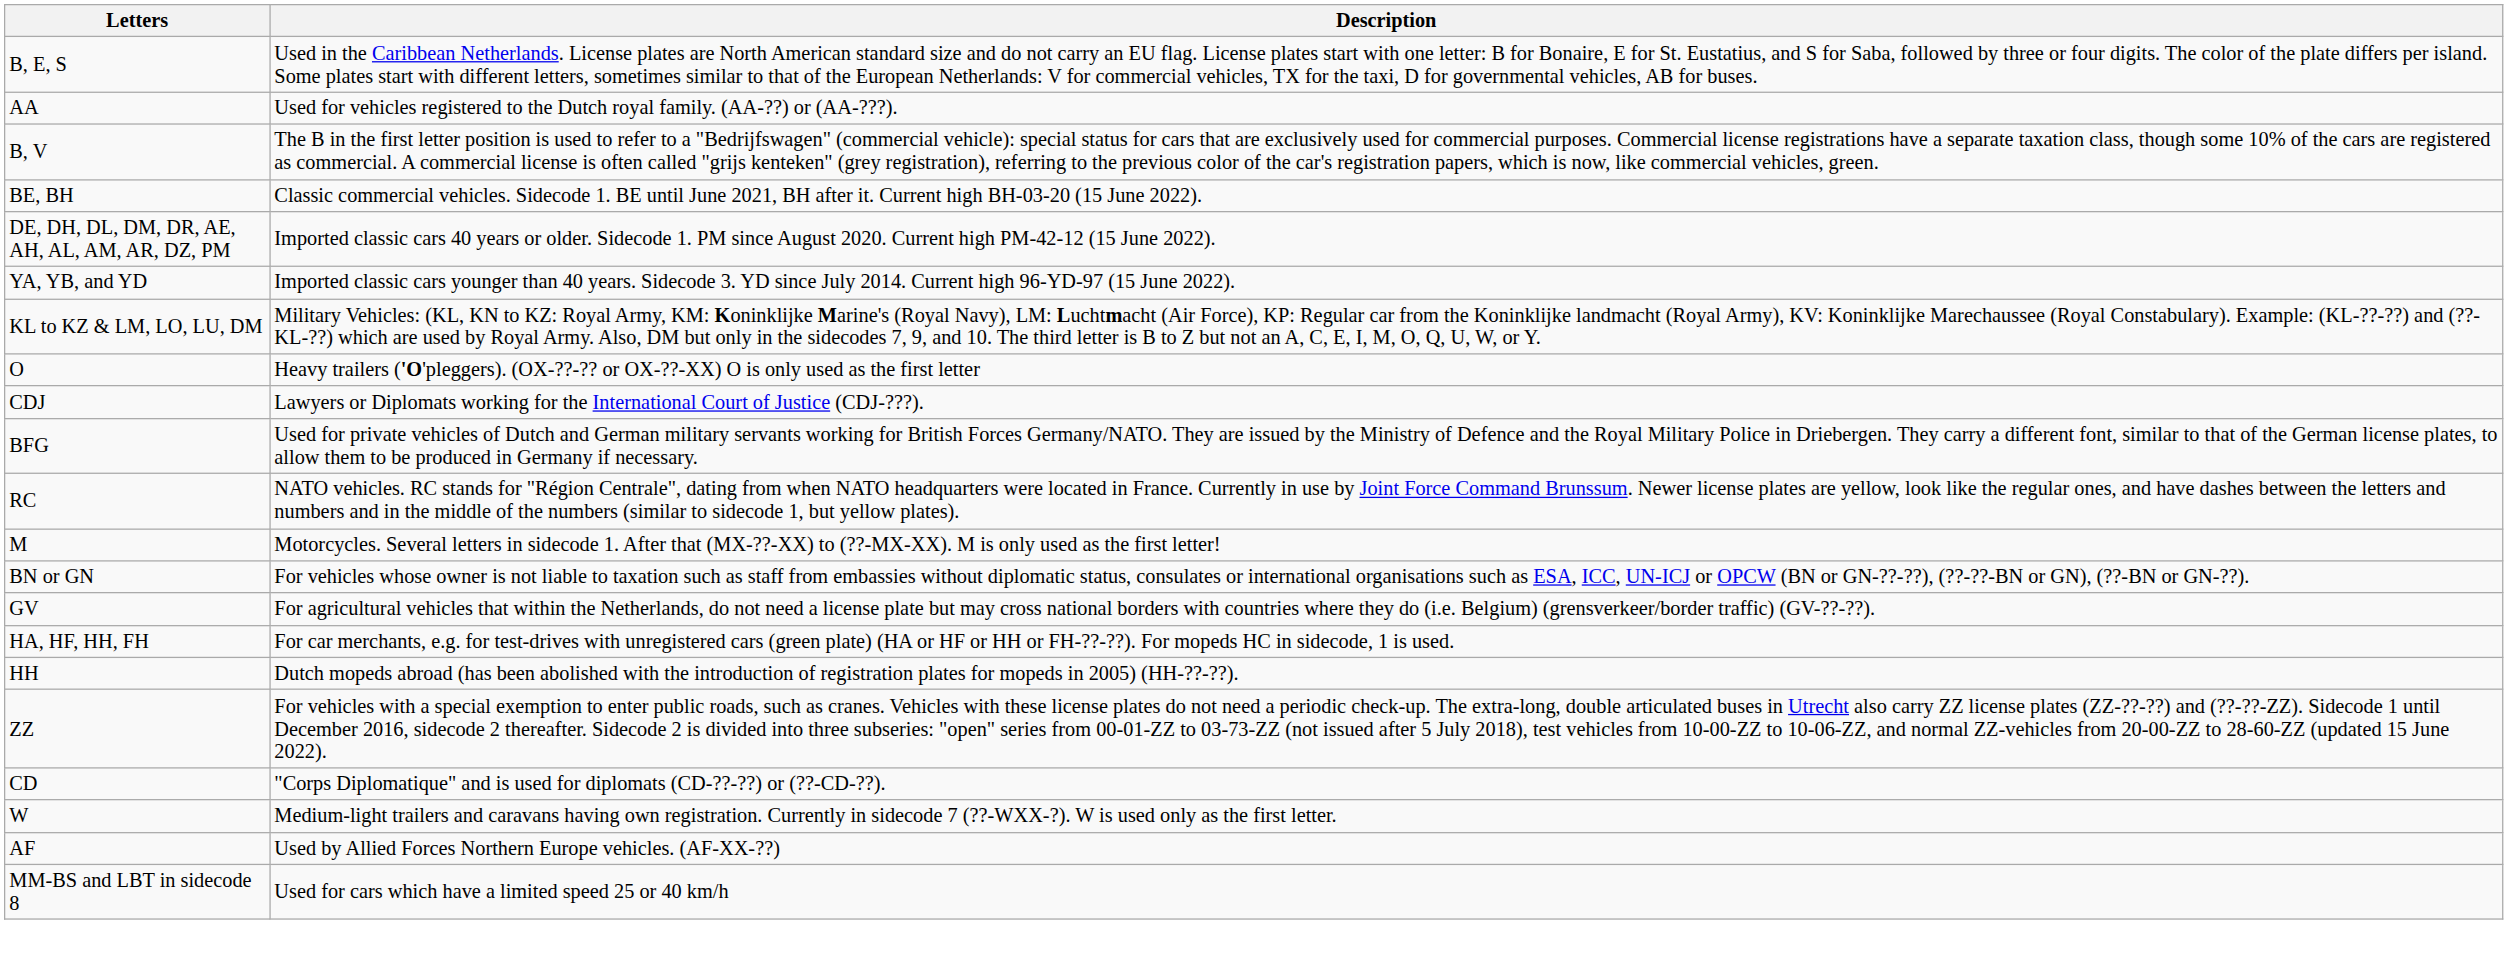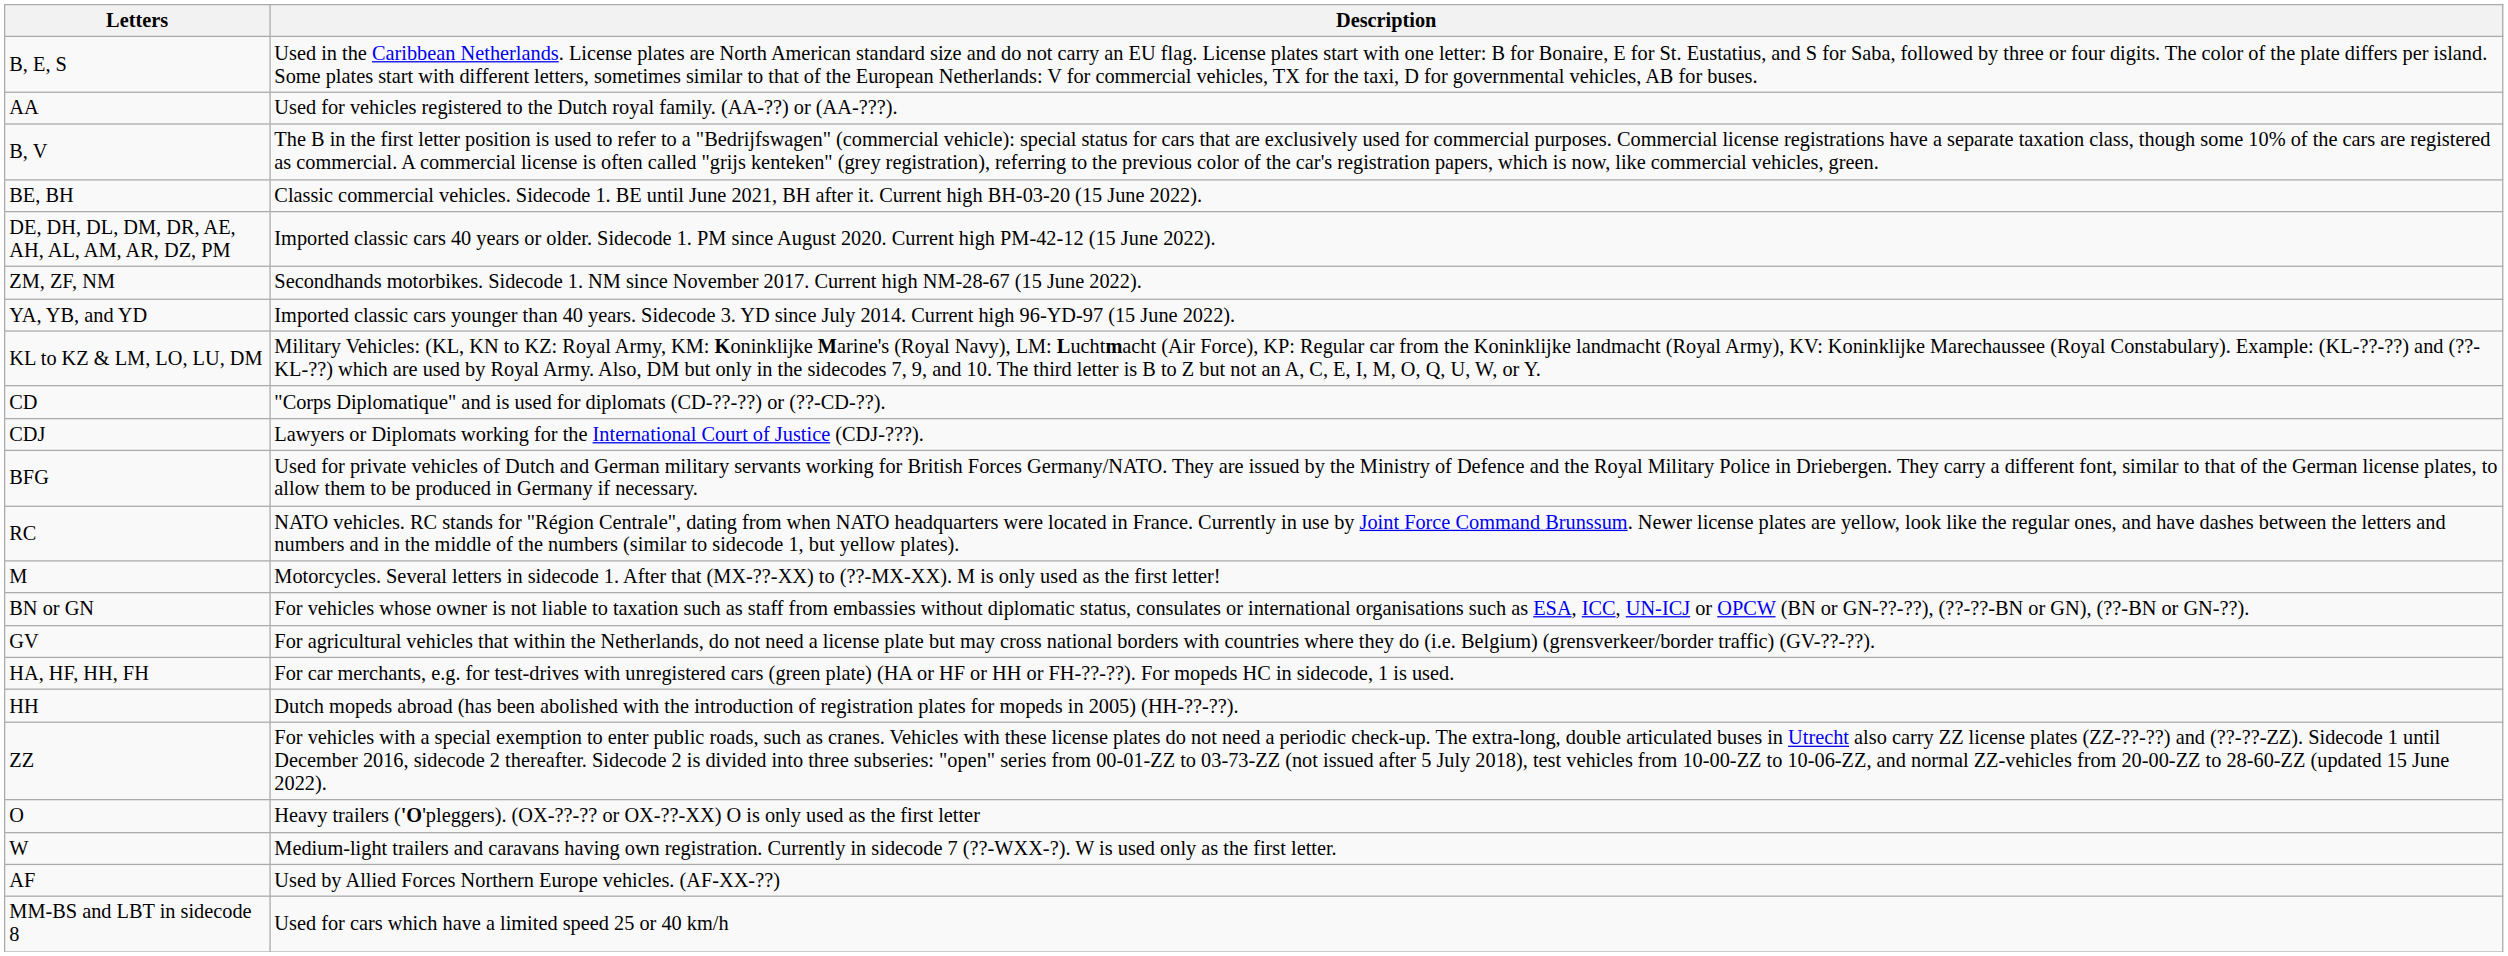 <table class="wikitable">
 <tr>
 <th><strong>Letters</strong></th>
 <th><strong>Description</strong></th>
 </tr>
 <tr>
 <td>B, E, S</td>
 <td> Used in the <a href='#'>Caribbean Netherlands</a>. License plates are North American standard size and do not carry an EU flag. License plates start with one letter: B for Bonaire, E for St. Eustatius, and S for Saba, followed by three or four digits. The color of the plate differs per island. Some plates start with different letters, sometimes similar to that of the European Netherlands: V for commercial vehicles, TX for the taxi, D for governmental vehicles, AB for buses.</td>
 </tr>
 <tr>
 <td>AA</td>
 <td> Used for vehicles registered to the Dutch royal family. (AA-??) or (AA-???).</td>
 </tr>
 <tr>
 <td>B, V</td>
 <td>The B in the first letter position is used to refer to a "Bedrijfswagen" (commercial vehicle): special status for cars that are exclusively used for commercial purposes. Commercial license registrations have a separate taxation class, though some 10% of the cars are registered as commercial. A commercial license is often called "grijs kenteken" (grey registration), referring to the previous color of the car's registration papers, which is now, like commercial vehicles, green.</td>
 </tr>
 <tr>
 <td>BE, BH</td>
 <td>Classic commercial vehicles. Sidecode 1. BE until June 2021, BH after it. Current high BH-03-20 (15 June 2022).</td>
 </tr>
 <tr>
 <td>DE, DH, DL, DM, DR, AE, AH, AL, AM, AR, DZ, PM</td>
 <td>Imported classic cars 40 years or older. Sidecode 1. PM since August 2020. Current high PM-42-12 (15 June 2022).</td>
 </tr>
 <tr>
+<td>ZM, ZF, NM</td>
+<td>Secondhands motorbikes. Sidecode 1. NM since November 2017. Current high NM-28-67 (15 June 2022).</td>
+</tr>
+<tr>
 <td>YA, YB, and YD</td>
 <td>Imported classic cars younger than 40 years. Sidecode 3. YD since July 2014. Current high 96-YD-97 (15 June 2022).</td>
 </tr>
 <tr>
 <td>KL to KZ & LM, LO, LU, DM</td>
 <td>Military Vehicles: (KL, KN to KZ: Royal Army, KM: <strong>K</strong>oninklijke <strong>M</strong>arine's (Royal Navy), LM: <strong>L</strong>ucht<strong>m</strong>acht (Air Force), KP: Regular car from the Koninklijke landmacht (Royal Army), KV: Koninklijke Marechaussee (Royal Constabulary). Example: (KL-??-??) and (??-KL-??) which are used by Royal Army. Also, DM but only in the sidecodes 7, 9, and 10. The third letter is B to Z but not an A, C, E, I, M, O, Q, U, W, or Y.</td>
 </tr>
 <tr>
-<td>O</td>
-<td> Heavy trailers (<strong>'O</strong>'pleggers). (OX-??-?? or OX-??-XX) O is only used as the first letter</td>
+<td>CD</td>
+<td>"Corps Diplomatique" and is used for diplomats (CD-??-??) or (??-CD-??).</td>
 </tr>
 <tr>
 <td>CDJ</td>
 <td>Lawyers or Diplomats working for the <a href='#'>International Court of Justice</a> (CDJ-???).</td>
 </tr>
 <tr>
 <td>BFG</td>
 <td> Used for private vehicles of Dutch and German military servants working for British Forces Germany/NATO. They are issued by the Ministry of Defence and the Royal Military Police in Driebergen. They carry a different font, similar to that of the German license plates, to allow them to be produced in Germany if necessary.</td>
 </tr>
 <tr>
 <td>RC</td>
 <td>NATO vehicles. RC stands for "Région Centrale", dating from when NATO headquarters were located in France. Currently in use by <a href='#'>Joint Force Command Brunssum</a>. Newer license plates are yellow, look like the regular ones, and have dashes between the letters and numbers and in the middle of the numbers (similar to sidecode 1, but yellow plates).</td>
 </tr>
 <tr>
 <td>M</td>
 <td>Motorcycles. Several letters in sidecode 1. After that (MX-??-XX) to (??-MX-XX). M is only used as the first letter!</td>
 </tr>
 <tr>
 <td>BN or GN</td>
 <td>For vehicles whose owner is not liable to taxation such as staff from embassies without diplomatic status, consulates or international organisations such as <a href='#'>ESA</a>, <a href='#'>ICC</a>, <a href='#'>UN-ICJ</a> or <a href='#'>OPCW</a> (BN or GN-??-??), (??-??-BN or GN), (??-BN or GN-??).</td>
 </tr>
 <tr>
 <td>GV</td>
 <td>For agricultural vehicles that within the Netherlands, do not need a license plate but may cross national borders with countries where they do (i.e. Belgium) (grensverkeer/border traffic) (GV-??-??).</td>
 </tr>
 <tr>
 <td>HA, HF, HH, FH</td>
 <td>For car merchants, e.g. for test-drives with unregistered cars (green plate) (HA or HF or HH or FH-??-??). For mopeds HC in sidecode, 1 is used.</td>
 </tr>
 <tr>
 <td>HH</td>
 <td>Dutch mopeds abroad (has been abolished with the introduction of registration plates for mopeds in 2005) (HH-??-??).</td>
 </tr>
 <tr>
 <td>ZZ</td>
 <td>For vehicles with a special exemption to enter public roads, such as cranes. Vehicles with these license plates do not need a periodic check-up. The extra-long, double articulated buses in <a href='#'>Utrecht</a> also carry ZZ license plates (ZZ-??-??) and (??-??-ZZ). Sidecode 1 until December 2016, sidecode 2 thereafter. Sidecode 2 is divided into three subseries: "open" series from 00-01-ZZ to 03-73-ZZ (not issued after 5 July 2018), test vehicles from 10-00-ZZ to 10-06-ZZ, and normal ZZ-vehicles from 20-00-ZZ to 28-60-ZZ (updated 15 June 2022).</td>
 </tr>
 <tr>
-<td>CD</td>
-<td>"Corps Diplomatique" and is used for diplomats (CD-??-??) or (??-CD-??).</td>
+<td>O</td>
+<td> Heavy trailers (<strong>'O</strong>'pleggers). (OX-??-?? or OX-??-XX) O is only used as the first letter</td>
 </tr>
 <tr>
 <td>W</td>
 <td> Medium-light trailers and caravans having own registration. Currently in sidecode 7 (??-WXX-?). W is used only as the first letter.</td>
 </tr>
 <tr>
 <td>AF</td>
 <td>Used by Allied Forces Northern Europe vehicles. (AF-XX-??)</td>
 </tr>
 <tr>
 <td>MM-BS and LBT in sidecode 8</td>
 <td>Used for cars which have a limited speed 25 or 40 km/h</td>
 </tr>
 </table>
